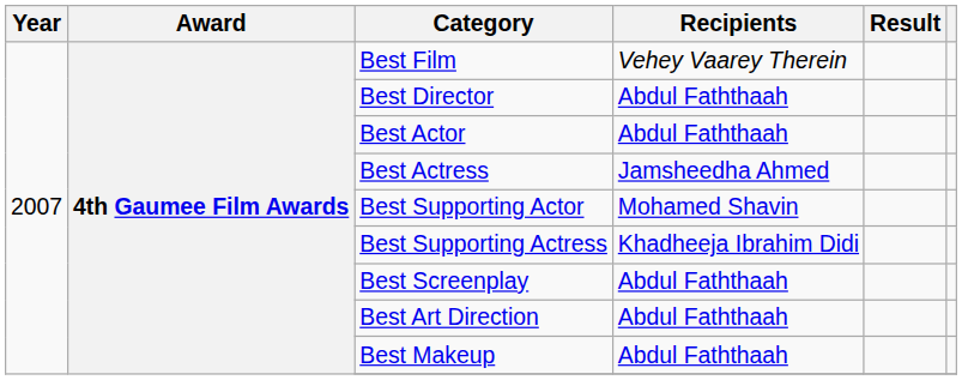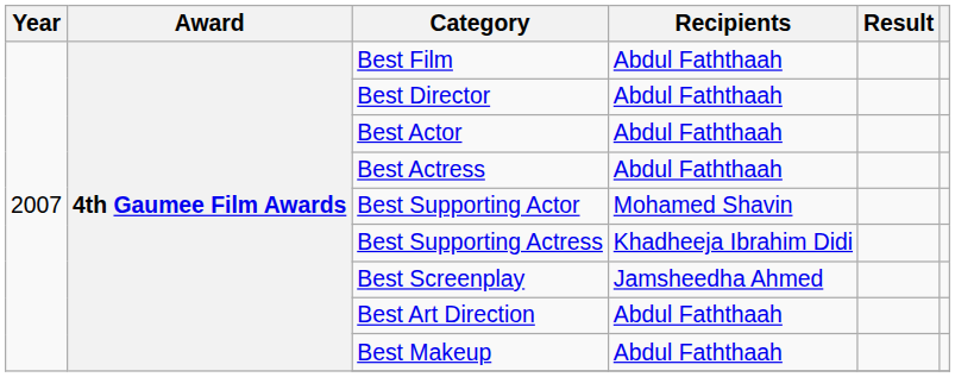 <table class="wikitable plainrowheaders sortable">
 <tr>
 <th scope="col">Year</th>
 <th scope="col">Award</th>
 <th scope="col">Category</th>
 <th scope="col">Recipients</th>
 <th scope="col">Result</th>
 <th scope="col" class="unsortable"></th>
 </tr>
 <tr>
 <td rowspan="10">2007</td>
 <th scope="row" rowspan="10">4th <a href='#'>Gaumee Film Awards</a></th>
 <td><a href='#'>Best Film</a></td>
-<td><em>Vehey Vaarey Therein</em></td>
+<td><a href='#'>Abdul Faththaah</a></td>
 <td></td>
 <td style="text-align:center;"></td>
 </tr>
 <tr>
 <td><a href='#'>Best Director</a></td>
 <td><a href='#'>Abdul Faththaah</a></td>
 <td></td>
 <td style="text-align:center;"></td>
 </tr>
 <tr>
 <td><a href='#'>Best Actor</a></td>
 <td><a href='#'>Abdul Faththaah</a></td>
 <td></td>
 <td style="text-align:center;"></td>
 </tr>
 <tr>
 <td><a href='#'>Best Actress</a></td>
-<td><a href='#'>Jamsheedha Ahmed</a></td>
+<td><a href='#'>Abdul Faththaah</a></td>
 <td></td>
 <td style="text-align:center;"></td>
 </tr>
 <tr>
 <td><a href='#'>Best Supporting Actor</a></td>
 <td><a href='#'>Mohamed Shavin</a></td>
 <td></td>
 <td style="text-align:center;"></td>
 </tr>
 <tr>
 <td><a href='#'>Best Supporting Actress</a></td>
 <td><a href='#'>Khadheeja Ibrahim Didi</a></td>
 <td></td>
 <td style="text-align:center;"></td>
 </tr>
 <tr>
 <td><a href='#'>Best Screenplay</a></td>
-<td><a href='#'>Abdul Faththaah</a></td>
+<td><a href='#'>Jamsheedha Ahmed</a></td>
 <td></td>
 <td style="text-align:center;"></td>
 </tr>
 <tr>
 <td><a href='#'>Best Art Direction</a></td>
 <td><a href='#'>Abdul Faththaah</a></td>
 <td></td>
 <td style="text-align:center;"></td>
 </tr>
 <tr>
 <td><a href='#'>Best Makeup</a></td>
 <td><a href='#'>Abdul Faththaah</a></td>
 <td></td>
 <td style="text-align:center;"></td>
 </tr>
 <tr>
 </tr>
 </table>
